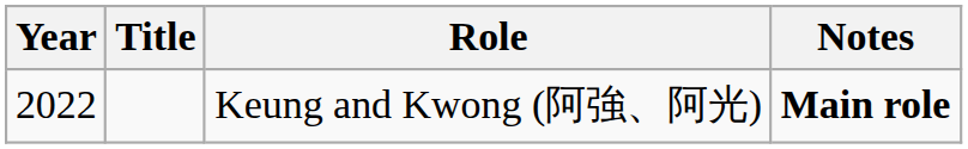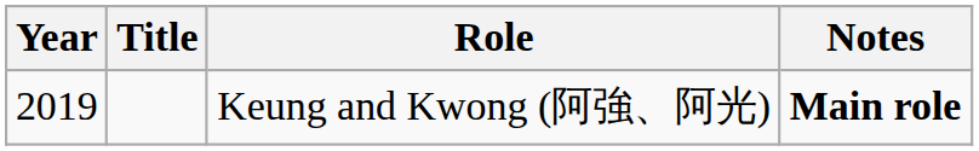 <table class="wikitable">
 <tr>
 <th>Year</th>
 <th>Title</th>
 <th>Role</th>
 <th>Notes</th>
 </tr>
 <tr>
-<td>2022</td>
+<td>2019</td>
 <td><em></em></td>
 <td>Keung and Kwong (阿強、阿光)</td>
 <td><strong>Main role</strong></td>
 </tr>
 </table>
